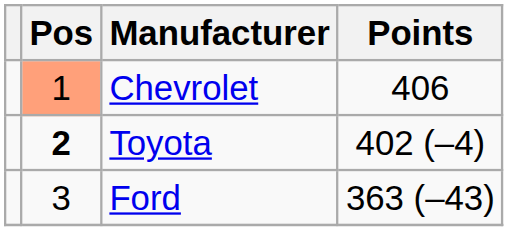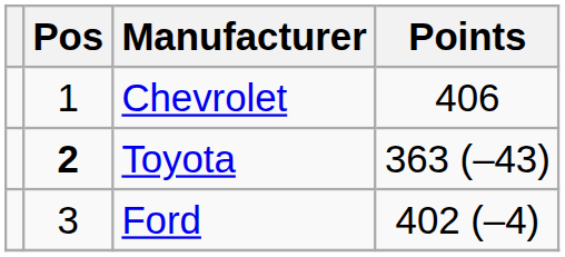 <table class="wikitable" style="font-size: 95%;">
 <tr>
 <th></th>
 <th>Pos</th>
 <th>Manufacturer</th>
 <th>Points</th>
 </tr>
 <tr>
 <td align="left"></td>
-<td style="background: lightsalmon; text-align:center;">1</td>
+<td style="text-align:center;">1</td>
 <td><a href='#'>Chevrolet</a></td>
 <td style="text-align:center;">406</td>
 </tr>
 <tr>
 <td align="left"></td>
 <td style="text-align:center;"><strong>2</strong></td>
 <td><a href='#'>Toyota</a></td>
-<td style="text-align:center;">402 (–4)</td>
+<td style="text-align:center;">363 (–43)</td>
 </tr>
 <tr>
 <td align="left"></td>
 <td style="text-align:center;">3</td>
 <td><a href='#'>Ford</a></td>
-<td style="text-align:center;">363 (–43)</td>
+<td style="text-align:center;">402 (–4)</td>
 </tr>
 <tr class="sortbottom">
 </tr>
 </table>
